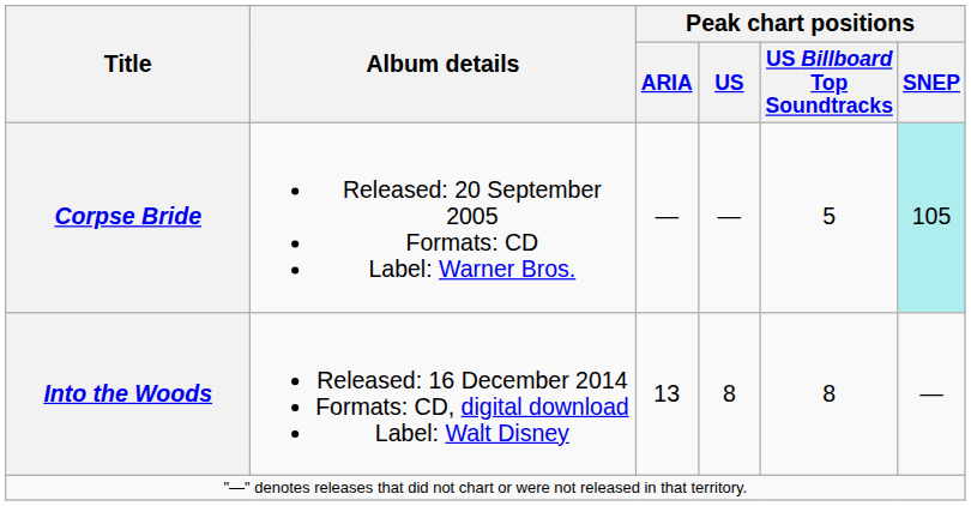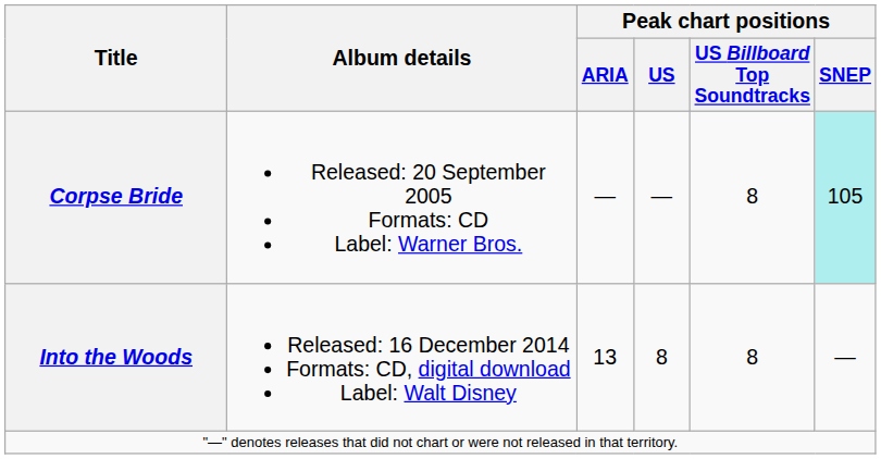 <table class="wikitable plainrowheaders" style="text-align:center;" border="2">
 <tr>
 <th scope="col" rowspan="2" style="width:10em;">Title</th>
 <th scope="col" rowspan="2" style="width:16em;">Album details</th>
 <th scope="col" colspan="4">Peak chart positions</th>
 </tr>
 <tr>
 <th scope="col" style="width:2.5em;font-size:90%;"><a href='#'>ARIA</a></th>
 <th scope="col" style="width:2.5em;font-size:90%;"><a href='#'>US</a></th>
 <th scope="col" style="width:2.5em;font-size:90%;"><a href='#'>US <em>Billboard</em> Top Soundtracks</a></th>
 <th scope="col" style="width:2.5em;font-size:90%;"><a href='#'>SNEP</a></th>
 </tr>
 <tr>
 <th scope="row"><em><a href='#'>Corpse Bride</a></em></th>
 <td><br><ul><li>Released: 20 September 2005</li><li>Formats: CD</li><li>Label: <a href='#'>Warner Bros.</a></li></ul></td>
 <td>—</td>
 <td>—</td>
-<td>5</td>
+<td>8</td>
 <td style="background: paleturquoise;">105</td>
 </tr>
 <tr>
 <th scope="row"><em><a href='#'>Into the Woods</a></em></th>
 <td><br><ul><li>Released: 16 December 2014</li><li>Formats: CD, <a href='#'>digital download</a></li><li>Label: <a href='#'>Walt Disney</a></li></ul></td>
 <td>13</td>
 <td>8</td>
 <td>8</td>
 <td>—</td>
 </tr>
 <tr>
 <td align="center" colspan="15" style="font-size:8pt">"—" denotes releases that did not chart or were not released in that territory.</td>
 </tr>
 </table>
